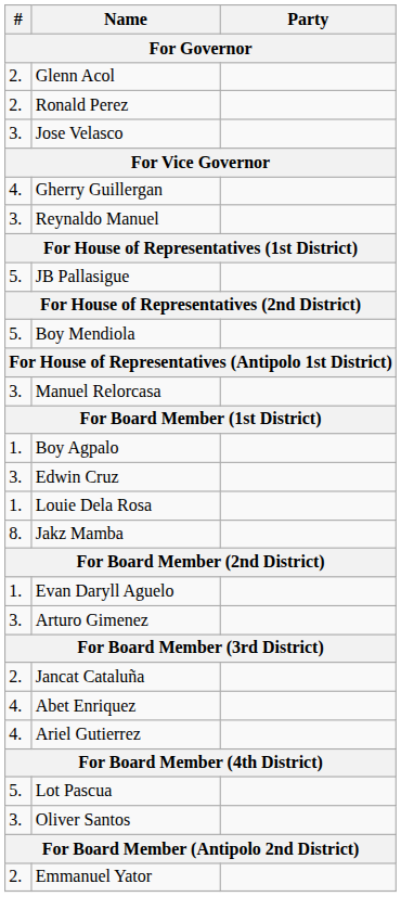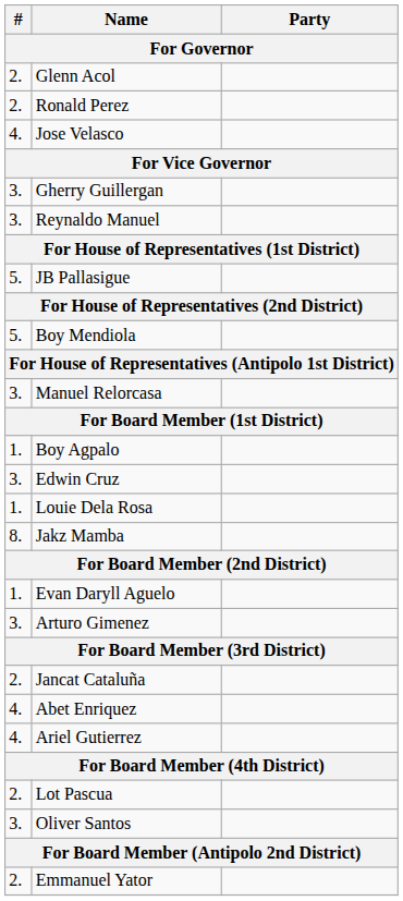 <table class="wikitable" style="font-size:90%">
 <tr>
 <th>#</th>
 <th width=150px>Name</th>
 <th colspan=2 width=110px>Party</th>
 </tr>
 <tr>
 <th colspan="5">For Governor</th>
 </tr>
 <tr>
 <td>2.</td>
 <td>Glenn Acol</td>
 <td></td>
 </tr>
 <tr>
 <td>2.</td>
 <td>Ronald Perez</td>
 <td></td>
 </tr>
 <tr>
-<td>3.</td>
+<td>4.</td>
 <td>Jose Velasco</td>
 <td></td>
 </tr>
 <tr>
 <th colspan="5">For Vice Governor</th>
 </tr>
 <tr>
-<td>4.</td>
+<td>3.</td>
 <td>Gherry Guillergan</td>
 <td></td>
 </tr>
 <tr>
 <td>3.</td>
 <td>Reynaldo Manuel</td>
 <td></td>
 </tr>
 <tr>
 <th colspan=5>For House of Representatives (1st District)</th>
 </tr>
 <tr>
 <td>5.</td>
 <td>JB Pallasigue</td>
 <td></td>
 </tr>
 <tr>
 <th colspan=5>For House of Representatives (2nd District)</th>
 </tr>
 <tr>
 <td>5.</td>
 <td>Boy Mendiola</td>
 <td></td>
 </tr>
 <tr>
 <th colspan=5>For House of Representatives (Antipolo 1st District)</th>
 </tr>
 <tr>
 <td>3.</td>
 <td>Manuel Relorcasa</td>
 <td></td>
 </tr>
 <tr>
 <th colspan=5>For Board Member (1st District)</th>
 </tr>
 <tr>
 <td>1.</td>
 <td>Boy Agpalo</td>
 <td></td>
 </tr>
 <tr>
 <td>3.</td>
 <td>Edwin Cruz</td>
 <td></td>
 </tr>
 <tr>
 <td>1.</td>
 <td>Louie Dela Rosa</td>
 <td></td>
 </tr>
 <tr>
 <td>8.</td>
 <td>Jakz Mamba</td>
 <td></td>
 </tr>
 <tr>
 <th colspan=5>For Board Member (2nd District)</th>
 </tr>
 <tr>
 <td>1.</td>
 <td>Evan Daryll Aguelo</td>
 <td></td>
 </tr>
 <tr>
 <td>3.</td>
 <td>Arturo Gimenez</td>
 <td></td>
 </tr>
 <tr>
 <th colspan=5>For Board Member (3rd District)</th>
 </tr>
 <tr>
 <td>2.</td>
 <td>Jancat Cataluña</td>
 <td></td>
 </tr>
 <tr>
 <td>4.</td>
 <td>Abet Enriquez</td>
 <td></td>
 </tr>
 <tr>
 <td>4.</td>
 <td>Ariel Gutierrez</td>
 <td></td>
 </tr>
 <tr>
 <th colspan=5>For Board Member (4th District)</th>
 </tr>
 <tr>
-<td>5.</td>
+<td>2.</td>
 <td>Lot Pascua</td>
 <td></td>
 </tr>
 <tr>
 <td>3.</td>
 <td>Oliver Santos</td>
 <td></td>
 </tr>
 <tr>
 <th colspan=5>For Board Member (Antipolo 2nd District)</th>
 </tr>
 <tr>
 <td>2.</td>
 <td>Emmanuel Yator</td>
 <td></td>
 </tr>
 <tr>
 </tr>
 </table>
